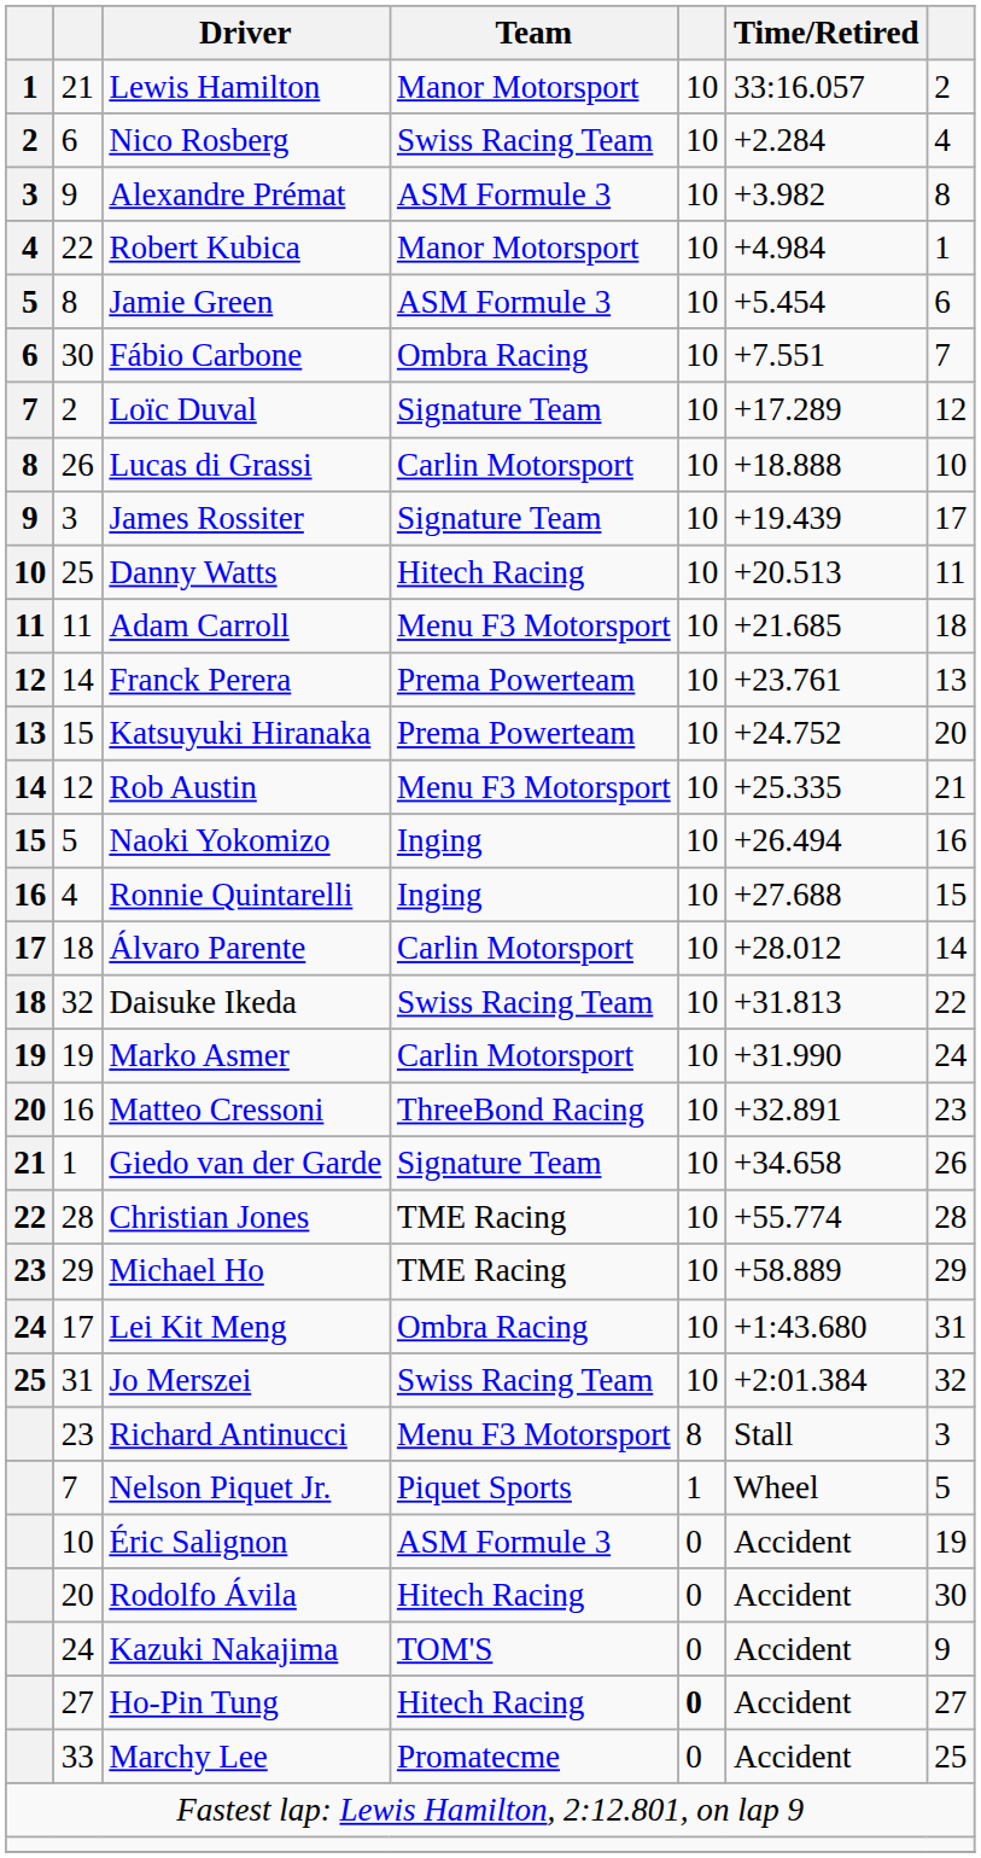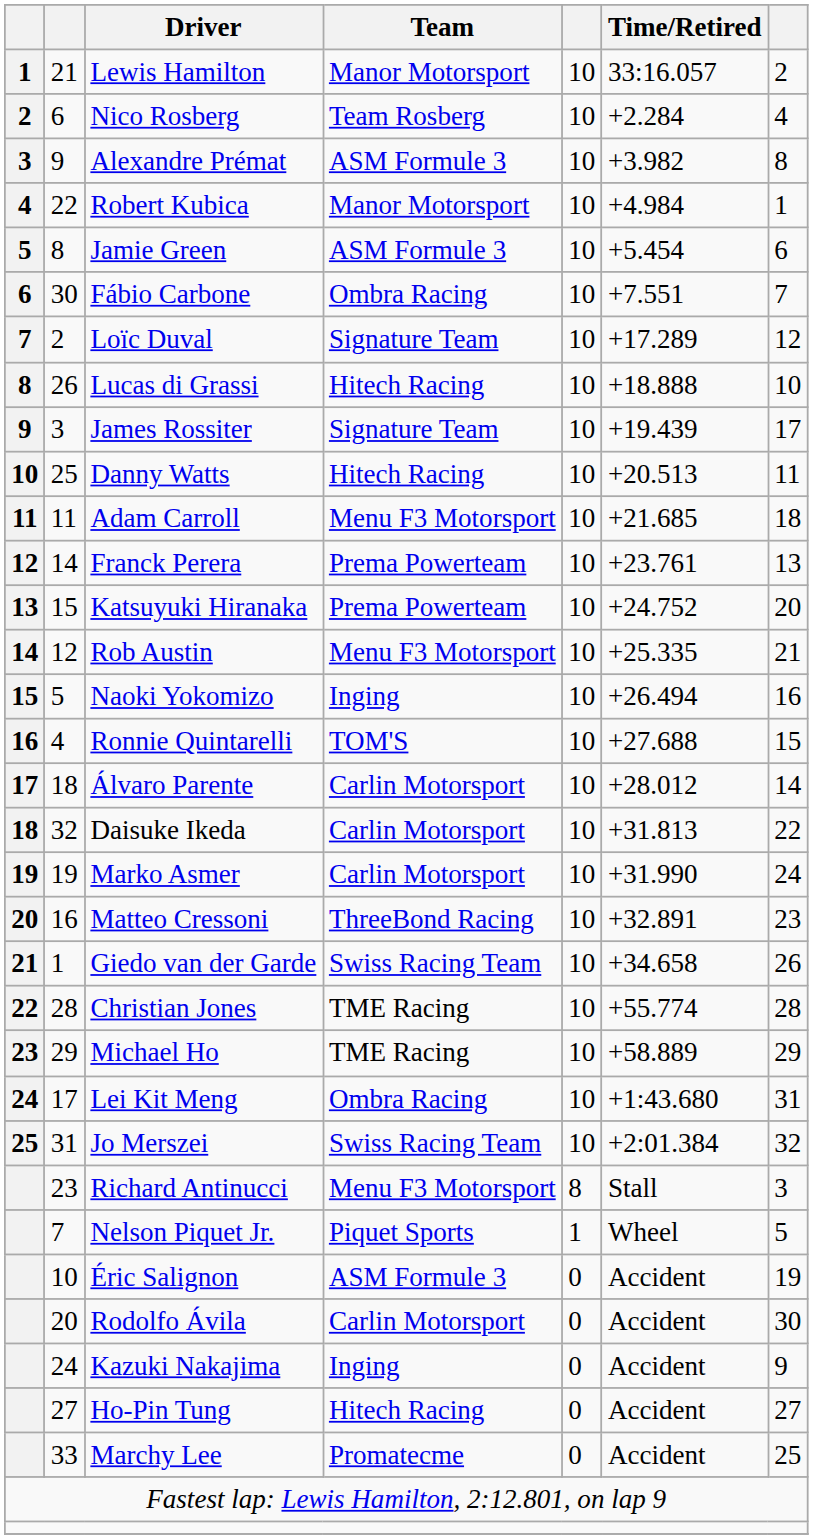 <table class="wikitable" style="font-size: 95%;">
 <tr>
 <th scope="col"></th>
 <th scope="col"></th>
 <th scope="col">Driver</th>
 <th scope="col">Team</th>
 <th scope="col"></th>
 <th scope="col">Time/Retired</th>
 <th scope="col"></th>
 </tr>
 <tr>
 <th scope="row">1</th>
 <td>21</td>
 <td> <a href='#'>Lewis Hamilton</a></td>
 <td><a href='#'>Manor Motorsport</a></td>
 <td>10</td>
 <td>33:16.057</td>
 <td>2</td>
 </tr>
 <tr>
 <th scope="row">2</th>
 <td>6</td>
 <td> <a href='#'>Nico Rosberg</a></td>
-<td><a href='#'>Swiss Racing Team</a></td>
+<td><a href='#'>Team Rosberg</a></td>
 <td>10</td>
 <td>+2.284</td>
 <td>4</td>
 </tr>
 <tr>
 <th scope="row">3</th>
 <td>9</td>
 <td> <a href='#'>Alexandre Prémat</a></td>
 <td><a href='#'>ASM Formule 3</a></td>
 <td>10</td>
 <td>+3.982</td>
 <td>8</td>
 </tr>
 <tr>
 <th scope="row">4</th>
 <td>22</td>
 <td> <a href='#'>Robert Kubica</a></td>
 <td><a href='#'>Manor Motorsport</a></td>
 <td>10</td>
 <td>+4.984</td>
 <td>1</td>
 </tr>
 <tr>
 <th scope="row">5</th>
 <td>8</td>
 <td> <a href='#'>Jamie Green</a></td>
 <td><a href='#'>ASM Formule 3</a></td>
 <td>10</td>
 <td>+5.454</td>
 <td>6</td>
 </tr>
 <tr>
 <th scope="row">6</th>
 <td>30</td>
 <td> <a href='#'>Fábio Carbone</a></td>
 <td><a href='#'>Ombra Racing</a></td>
 <td>10</td>
 <td>+7.551</td>
 <td>7</td>
 </tr>
 <tr>
 <th scope="row">7</th>
 <td>2</td>
 <td> <a href='#'>Loïc Duval</a></td>
 <td><a href='#'>Signature Team</a></td>
 <td>10</td>
 <td>+17.289</td>
 <td>12</td>
 </tr>
 <tr>
 <th scope="row">8</th>
 <td>26</td>
 <td> <a href='#'>Lucas di Grassi</a></td>
-<td><a href='#'>Carlin Motorsport</a></td>
+<td><a href='#'>Hitech Racing</a></td>
 <td>10</td>
 <td>+18.888</td>
 <td>10</td>
 </tr>
 <tr>
 <th scope="row">9</th>
 <td>3</td>
 <td> <a href='#'>James Rossiter</a></td>
 <td><a href='#'>Signature Team</a></td>
 <td>10</td>
 <td>+19.439</td>
 <td>17</td>
 </tr>
 <tr>
 <th scope="row">10</th>
 <td>25</td>
 <td> <a href='#'>Danny Watts</a></td>
 <td><a href='#'>Hitech Racing</a></td>
 <td>10</td>
 <td>+20.513</td>
 <td>11</td>
 </tr>
 <tr>
 <th scope="row">11</th>
 <td>11</td>
 <td> <a href='#'>Adam Carroll</a></td>
 <td><a href='#'>Menu F3 Motorsport</a></td>
 <td>10</td>
 <td>+21.685</td>
 <td>18</td>
 </tr>
 <tr>
 <th scope="row">12</th>
 <td>14</td>
 <td> <a href='#'>Franck Perera</a></td>
 <td><a href='#'>Prema Powerteam</a></td>
 <td>10</td>
 <td>+23.761</td>
 <td>13</td>
 </tr>
 <tr>
 <th scope="row">13</th>
 <td>15</td>
 <td> <a href='#'>Katsuyuki Hiranaka</a></td>
 <td><a href='#'>Prema Powerteam</a></td>
 <td>10</td>
 <td>+24.752</td>
 <td>20</td>
 </tr>
 <tr>
 <th scope="row">14</th>
 <td>12</td>
 <td> <a href='#'>Rob Austin</a></td>
 <td><a href='#'>Menu F3 Motorsport</a></td>
 <td>10</td>
 <td>+25.335</td>
 <td>21</td>
 </tr>
 <tr>
 <th scope="row">15</th>
 <td>5</td>
 <td> <a href='#'>Naoki Yokomizo</a></td>
 <td><a href='#'>Inging</a></td>
 <td>10</td>
 <td>+26.494</td>
 <td>16</td>
 </tr>
 <tr>
 <th scope="row">16</th>
 <td>4</td>
 <td> <a href='#'>Ronnie Quintarelli</a></td>
-<td><a href='#'>Inging</a></td>
+<td><a href='#'>TOM'S</a></td>
 <td>10</td>
 <td>+27.688</td>
 <td>15</td>
 </tr>
 <tr>
 <th scope="row">17</th>
 <td>18</td>
 <td> <a href='#'>Álvaro Parente</a></td>
 <td><a href='#'>Carlin Motorsport</a></td>
 <td>10</td>
 <td>+28.012</td>
 <td>14</td>
 </tr>
 <tr>
 <th scope="row">18</th>
 <td>32</td>
 <td> Daisuke Ikeda</td>
-<td><a href='#'>Swiss Racing Team</a></td>
+<td><a href='#'>Carlin Motorsport</a></td>
 <td>10</td>
 <td>+31.813</td>
 <td>22</td>
 </tr>
 <tr>
 <th scope="row">19</th>
 <td>19</td>
 <td> <a href='#'>Marko Asmer</a></td>
 <td><a href='#'>Carlin Motorsport</a></td>
 <td>10</td>
 <td>+31.990</td>
 <td>24</td>
 </tr>
 <tr>
 <th scope="row">20</th>
 <td>16</td>
 <td> <a href='#'>Matteo Cressoni</a></td>
 <td><a href='#'>ThreeBond Racing</a></td>
 <td>10</td>
 <td>+32.891</td>
 <td>23</td>
 </tr>
 <tr>
 <th scope="row">21</th>
 <td>1</td>
 <td> <a href='#'>Giedo van der Garde</a></td>
-<td><a href='#'>Signature Team</a></td>
+<td><a href='#'>Swiss Racing Team</a></td>
 <td>10</td>
 <td>+34.658</td>
 <td>26</td>
 </tr>
 <tr>
 <th scope="row">22</th>
 <td>28</td>
 <td> <a href='#'>Christian Jones</a></td>
 <td>TME Racing</td>
 <td>10</td>
 <td>+55.774</td>
 <td>28</td>
 </tr>
 <tr>
 <th scope="row">23</th>
 <td>29</td>
 <td> <a href='#'>Michael Ho</a></td>
 <td>TME Racing</td>
 <td>10</td>
 <td>+58.889</td>
 <td>29</td>
 </tr>
 <tr>
 <th scope="row">24</th>
 <td>17</td>
 <td> <a href='#'>Lei Kit Meng</a></td>
 <td><a href='#'>Ombra Racing</a></td>
 <td>10</td>
 <td>+1:43.680</td>
 <td>31</td>
 </tr>
 <tr>
 <th scope="row">25</th>
 <td>31</td>
 <td> <a href='#'>Jo Merszei</a></td>
 <td><a href='#'>Swiss Racing Team</a></td>
 <td>10</td>
 <td>+2:01.384</td>
 <td>32</td>
 </tr>
 <tr>
 <th scope="row"></th>
 <td>23</td>
 <td> <a href='#'>Richard Antinucci</a></td>
 <td><a href='#'>Menu F3 Motorsport</a></td>
 <td>8</td>
 <td>Stall</td>
 <td>3</td>
 </tr>
 <tr>
 <th scope="row"></th>
 <td>7</td>
 <td> <a href='#'>Nelson Piquet Jr.</a></td>
 <td><a href='#'>Piquet Sports</a></td>
 <td>1</td>
 <td>Wheel</td>
 <td>5</td>
 </tr>
 <tr>
 <th scope="row"></th>
 <td>10</td>
 <td> <a href='#'>Éric Salignon</a></td>
 <td><a href='#'>ASM Formule 3</a></td>
 <td>0</td>
 <td>Accident</td>
 <td>19</td>
 </tr>
 <tr>
 <th scope="row"></th>
 <td>20</td>
 <td> <a href='#'>Rodolfo Ávila</a></td>
-<td><a href='#'>Hitech Racing</a></td>
+<td><a href='#'>Carlin Motorsport</a></td>
 <td>0</td>
 <td>Accident</td>
 <td>30</td>
 </tr>
 <tr>
 <th scope="row"></th>
 <td>24</td>
 <td> <a href='#'>Kazuki Nakajima</a></td>
-<td><a href='#'>TOM'S</a></td>
+<td><a href='#'>Inging</a></td>
 <td>0</td>
 <td>Accident</td>
 <td>9</td>
 </tr>
 <tr>
 <th scope="row"></th>
 <td>27</td>
 <td> <a href='#'>Ho-Pin Tung</a></td>
 <td><a href='#'>Hitech Racing</a></td>
-<td><strong>0</strong></td>
+<td>0</td>
 <td>Accident</td>
 <td>27</td>
 </tr>
 <tr>
 <th scope="row"></th>
 <td>33</td>
 <td> <a href='#'>Marchy Lee</a></td>
 <td><a href='#'>Promatecme</a></td>
 <td>0</td>
 <td>Accident</td>
 <td>25</td>
 </tr>
 <tr>
 <td colspan=7 align=center><em>Fastest lap: <a href='#'>Lewis Hamilton</a>, 2:12.801,  on lap 9</em></td>
 </tr>
 <tr>
 <td colspan=7></td>
 </tr>
 <tr>
 </tr>
 </table>
